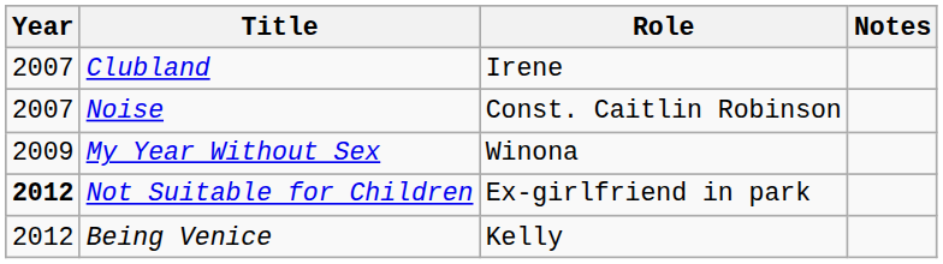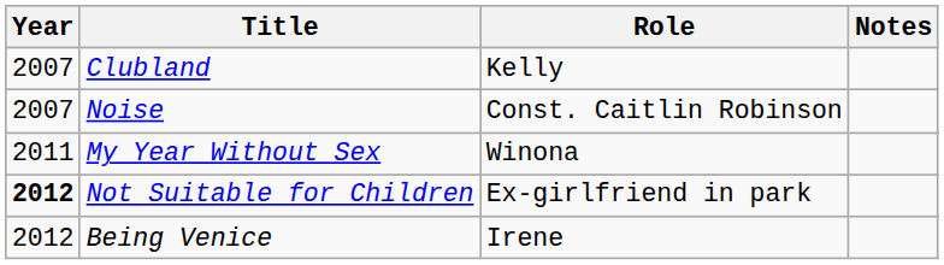 <table class="wikitable sortable">
 <tr>
 <th>Year</th>
 <th>Title</th>
 <th>Role</th>
 <th class = "unsortable">Notes</th>
 </tr>
 <tr>
 <td>2007</td>
 <td><em><a href='#'>Clubland</a></em></td>
-<td>Irene</td>
+<td>Kelly</td>
 <td></td>
 </tr>
 <tr>
 <td>2007</td>
 <td><em><a href='#'>Noise</a></em></td>
 <td>Const. Caitlin Robinson</td>
 <td></td>
 </tr>
 <tr>
-<td>2009</td>
+<td>2011</td>
 <td><em><a href='#'>My Year Without Sex</a></em></td>
 <td>Winona</td>
 <td></td>
 </tr>
 <tr>
 <td><strong>2012</strong></td>
 <td><em><a href='#'>Not Suitable for Children</a></em></td>
 <td>Ex-girlfriend in park</td>
 <td></td>
 </tr>
 <tr>
 <td>2012</td>
 <td><em>Being Venice</em></td>
-<td>Kelly</td>
+<td>Irene</td>
 <td></td>
 </tr>
 </table>
